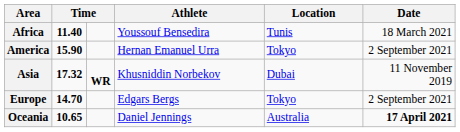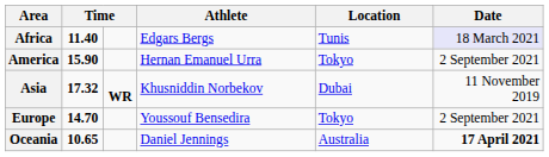 <table class="wikitable">
 <tr>
 <th width="45">Area</th>
 <th width="80" colspan="2">Time</th>
 <th width="200">Athlete</th>
 <th width="130">Location</th>
 <th width="120">Date</th>
 </tr>
 <tr>
 <th>Africa</th>
 <td align=center><strong>11.40 </strong></td>
 <td align=center></td>
-<td> <a href='#'>Youssouf Bensedira</a></td>
+<td> <a href='#'>Edgars Bergs</a></td>
 <td> <a href='#'>Tunis</a></td>
-<td align=right>18 March 2021</td>
+<td align=right style="background: lavender;">18 March 2021</td>
 </tr>
 <tr>
 <th>America</th>
 <td align=center><strong>15.90 </strong></td>
 <td align=center></td>
 <td> <a href='#'>Hernan Emanuel Urra</a></td>
 <td> <a href='#'>Tokyo</a></td>
 <td align=right>2 September 2021</td>
 </tr>
 <tr>
 <th>Asia</th>
 <td align=center><strong>17.32 </strong></td>
 <td align=center><br><strong>WR</strong></td>
 <td> <a href='#'>Khusniddin Norbekov</a></td>
 <td> <a href='#'>Dubai</a></td>
 <td align=right>11 November 2019</td>
 </tr>
 <tr>
 <th>Europe</th>
 <td align=center><strong>14.70 </strong></td>
 <td align=center></td>
-<td> <a href='#'>Edgars Bergs</a></td>
+<td> <a href='#'>Youssouf Bensedira</a></td>
 <td> <a href='#'>Tokyo</a></td>
 <td align=right>2 September 2021</td>
 </tr>
 <tr>
 <th>Oceania</th>
 <td align=center><strong>10.65 </strong></td>
 <td align=center></td>
 <td> <a href='#'>Daniel Jennings</a></td>
 <td> <a href='#'>Australia</a></td>
 <td align=right><strong>17 April 2021</strong></td>
 </tr>
 </table>
